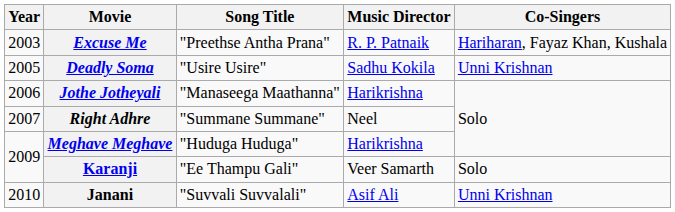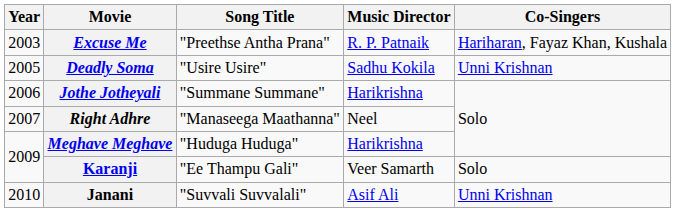 <table class="wikitable">
 <tr>
 <th>Year</th>
 <th>Movie</th>
 <th>Song Title</th>
 <th>Music Director</th>
 <th>Co-Singers</th>
 </tr>
 <tr>
 <td>2003</td>
 <th><strong><a href='#'><em>Excuse Me</em></a> </strong></th>
 <td>"Preethse Antha Prana"</td>
 <td><a href='#'>R. P. Patnaik</a></td>
 <td><a href='#'>Hariharan</a>, Fayaz Khan, Kushala</td>
 </tr>
 <tr>
 <td>2005</td>
 <th><strong><em><a href='#'>Deadly Soma</a></em></strong></th>
 <td>"Usire Usire"</td>
 <td><a href='#'>Sadhu Kokila</a></td>
 <td><a href='#'>Unni Krishnan</a></td>
 </tr>
 <tr>
 <td>2006</td>
 <th><strong><em><a href='#'>Jothe Jotheyali</a></em></strong></th>
-<td>"Manaseega Maathanna"</td>
+<td>"Summane Summane"</td>
 <td><a href='#'>Harikrishna</a></td>
 <td rowspan="3">Solo</td>
 </tr>
 <tr>
 <td>2007</td>
 <th><strong><em>Right Adhre</em></strong></th>
-<td>"Summane Summane"</td>
+<td>"Manaseega Maathanna"</td>
 <td>Neel</td>
 </tr>
 <tr>
 <td rowspan="2">2009</td>
 <th><strong><em><a href='#'>Meghave Meghave</a><em> <strong></th>
 <td>"Huduga Huduga"</td>
 <td><a href='#'>Harikrishna</a></td>
 </tr>
 <tr>
 <th></strong> <a href='#'></em>Karanji<em></a><strong></th>
 <td>"Ee Thampu Gali"</td>
 <td>Veer Samarth</td>
 <td>Solo</td>
 </tr>
 <tr>
 <td>2010</td>
 <th></em>Janani<em></th>
 <td>"Suvvali Suvvalali"</td>
 <td><a href='#'>Asif Ali</a></td>
 <td><a href='#'>Unni Krishnan</a></td>
 </tr>
 <tr>
 </tr>
 </table>
